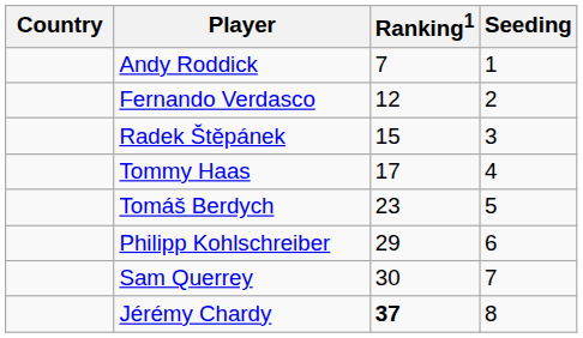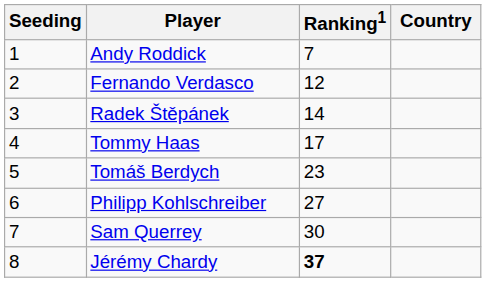 <table class="sortable wikitable">
 <tr>
-<th width="70">Country</th>
+<th>Seeding</th>
 <th width="175">Player</th>
 <th>Ranking<sup>1</sup></th>
-<th>Seeding</th>
+<th width="70">Country</th>
 </tr>
 <tr>
-<td></td>
+<td>1</td>
 <td><a href='#'>Andy Roddick</a></td>
 <td>7</td>
-<td>1</td>
+<td></td>
 </tr>
 <tr>
-<td></td>
+<td>2</td>
 <td><a href='#'>Fernando Verdasco</a></td>
 <td>12</td>
-<td>2</td>
+<td></td>
 </tr>
 <tr>
+<td>3</td>
+<td><a href='#'>Radek Štěpánek</a></td>
+<td>14</td>
 <td></td>
-<td><a href='#'>Radek Štěpánek</a></td>
-<td>15</td>
-<td>3</td>
 </tr>
 <tr>
-<td></td>
+<td>4</td>
 <td><a href='#'>Tommy Haas</a></td>
 <td>17</td>
-<td>4</td>
+<td></td>
 </tr>
 <tr>
-<td></td>
+<td>5</td>
 <td><a href='#'>Tomáš Berdych</a></td>
 <td>23</td>
-<td>5</td>
+<td></td>
 </tr>
 <tr>
+<td>6</td>
+<td><a href='#'>Philipp Kohlschreiber</a></td>
+<td>27</td>
 <td></td>
-<td><a href='#'>Philipp Kohlschreiber</a></td>
-<td>29</td>
-<td>6</td>
 </tr>
 <tr>
-<td></td>
+<td>7</td>
 <td><a href='#'>Sam Querrey</a></td>
 <td>30</td>
-<td>7</td>
+<td></td>
 </tr>
 <tr>
-<td></td>
+<td>8</td>
 <td><a href='#'>Jérémy Chardy</a></td>
 <td><strong>37</strong></td>
-<td>8</td>
+<td></td>
 </tr>
 </table>
